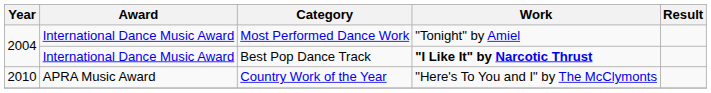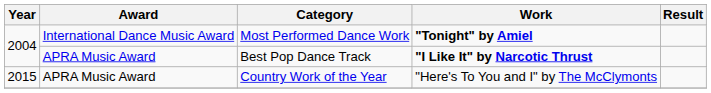 <table class="wikitable">
 <tr>
 <th style="text-align:center;">Year</th>
 <th style="text-align:center;">Award</th>
 <th style="text-align:center;">Category</th>
 <th style="text-align:center;">Work</th>
 <th style="text-align:center;">Result</th>
 </tr>
 <tr>
 <td rowspan="2">2004</td>
 <td><a href='#'>International Dance Music Award</a></td>
 <td><a href='#'>Most Performed Dance Work</a></td>
-<td>"Tonight" by <a href='#'>Amiel</a></td>
+<td><strong>"Tonight" by <a href='#'>Amiel</a></strong></td>
 <td></td>
 </tr>
 <tr>
-<td><a href='#'>International Dance Music Award</a></td>
+<td><a href='#'>APRA Music Award</a></td>
 <td>Best Pop Dance Track</td>
 <td><strong>"I Like It" by <a href='#'>Narcotic Thrust</a></strong></td>
 <td></td>
 </tr>
 <tr>
-<td>2010</td>
+<td>2015</td>
 <td>APRA Music Award</td>
 <td><a href='#'>Country Work of the Year</a></td>
 <td>"Here's To You and I" by <a href='#'>The McClymonts</a></td>
 <td></td>
 </tr>
 <tr>
 </tr>
 </table>
